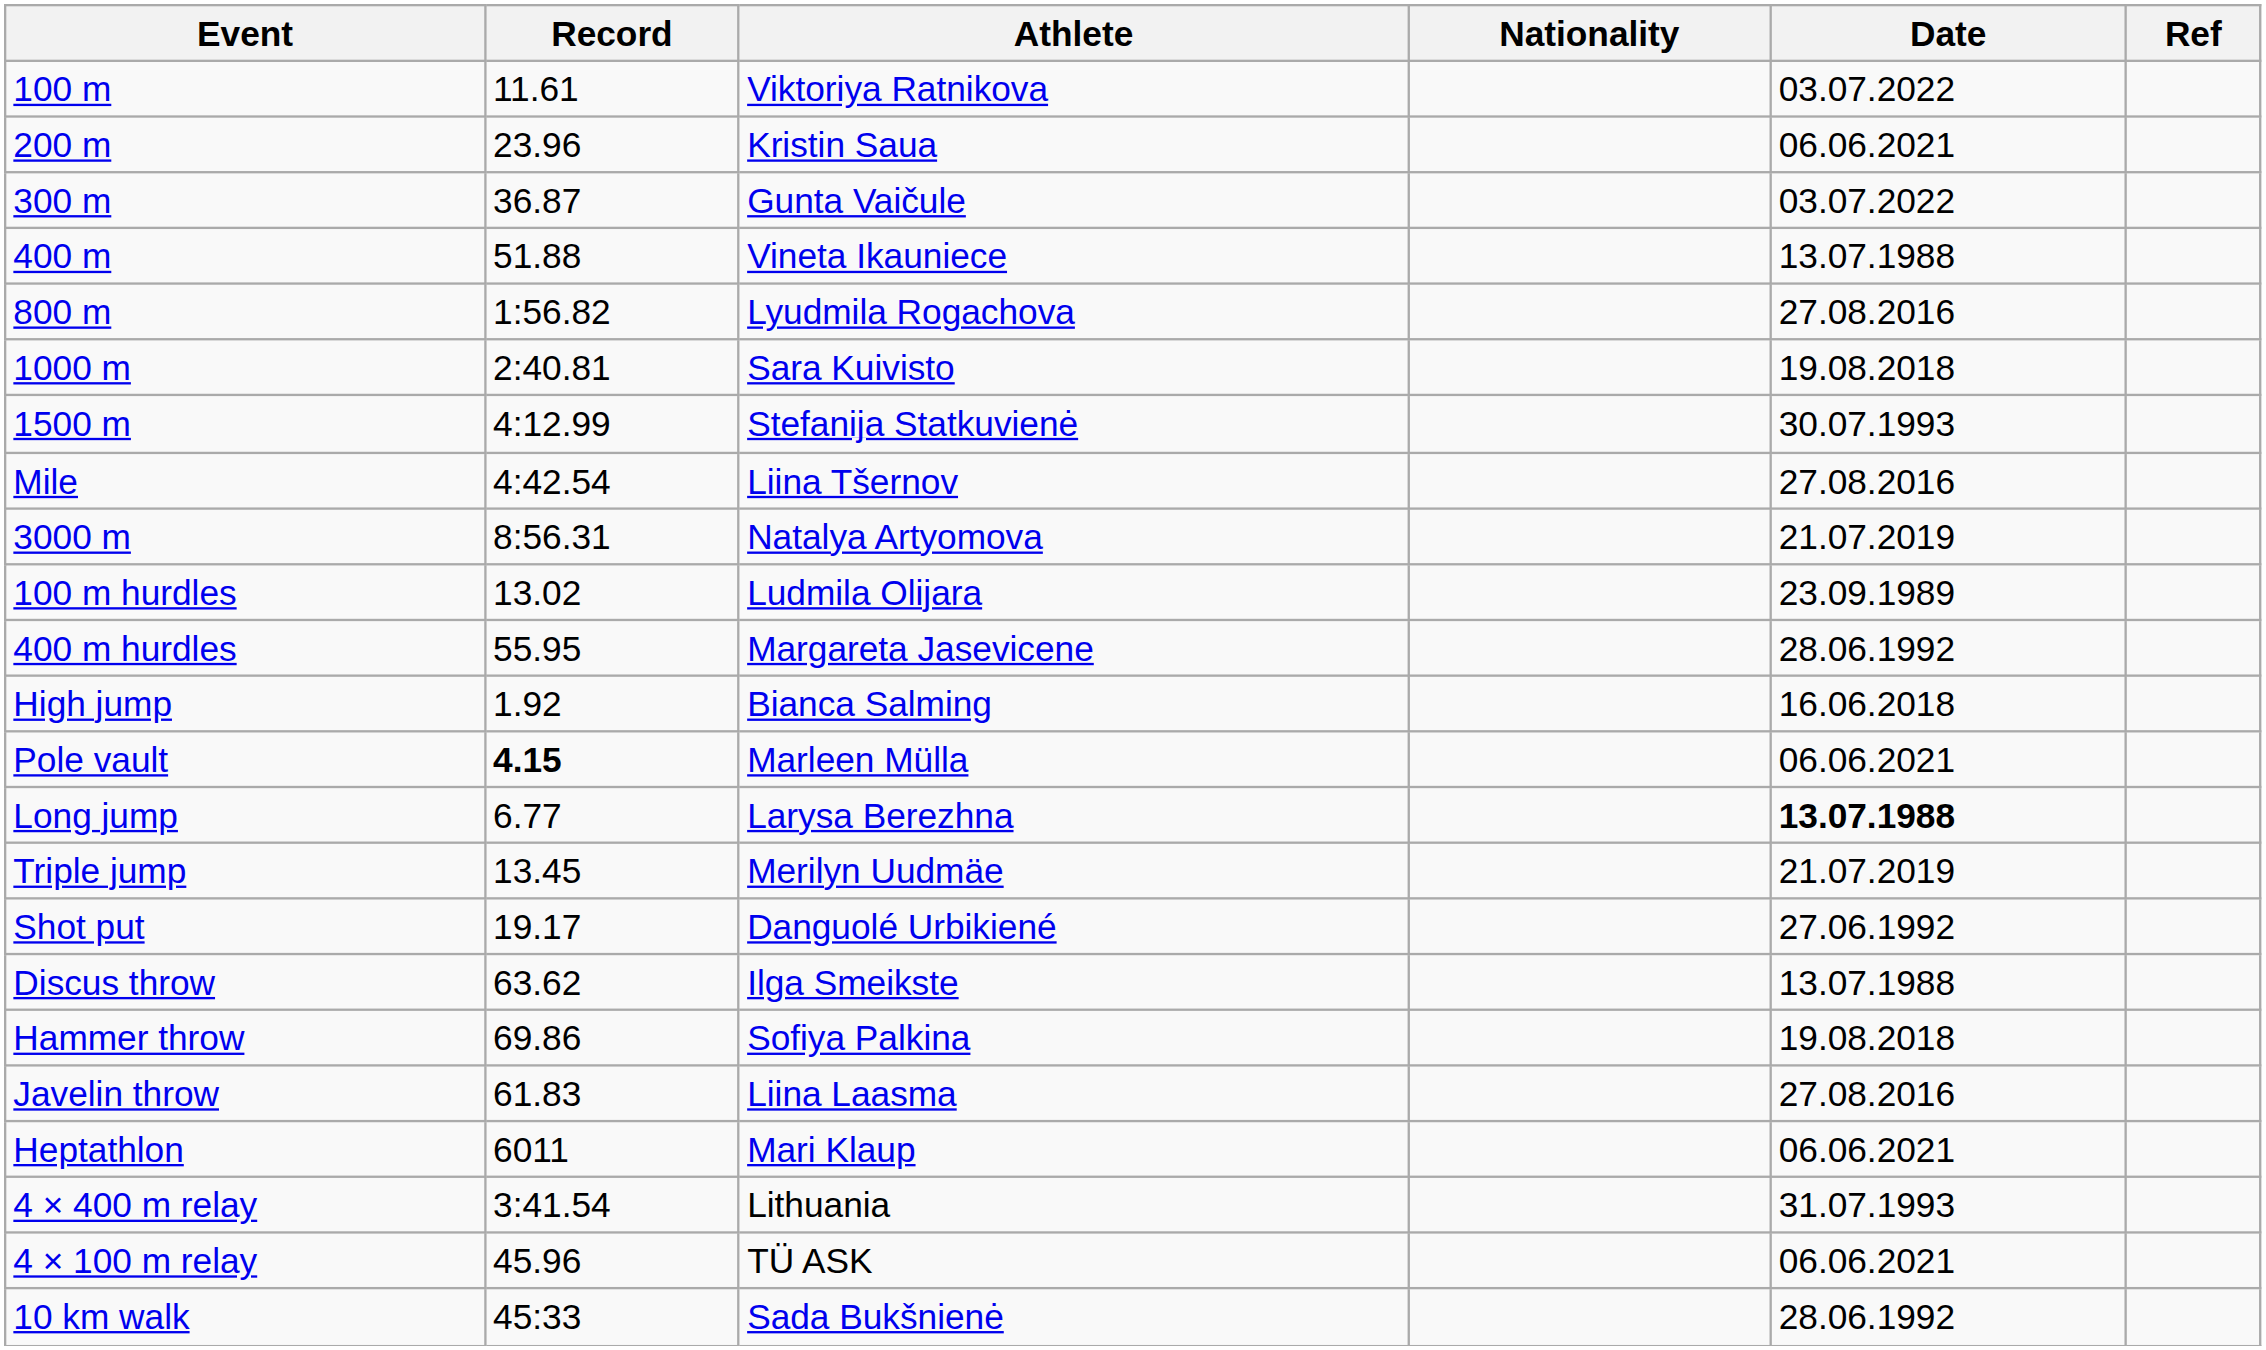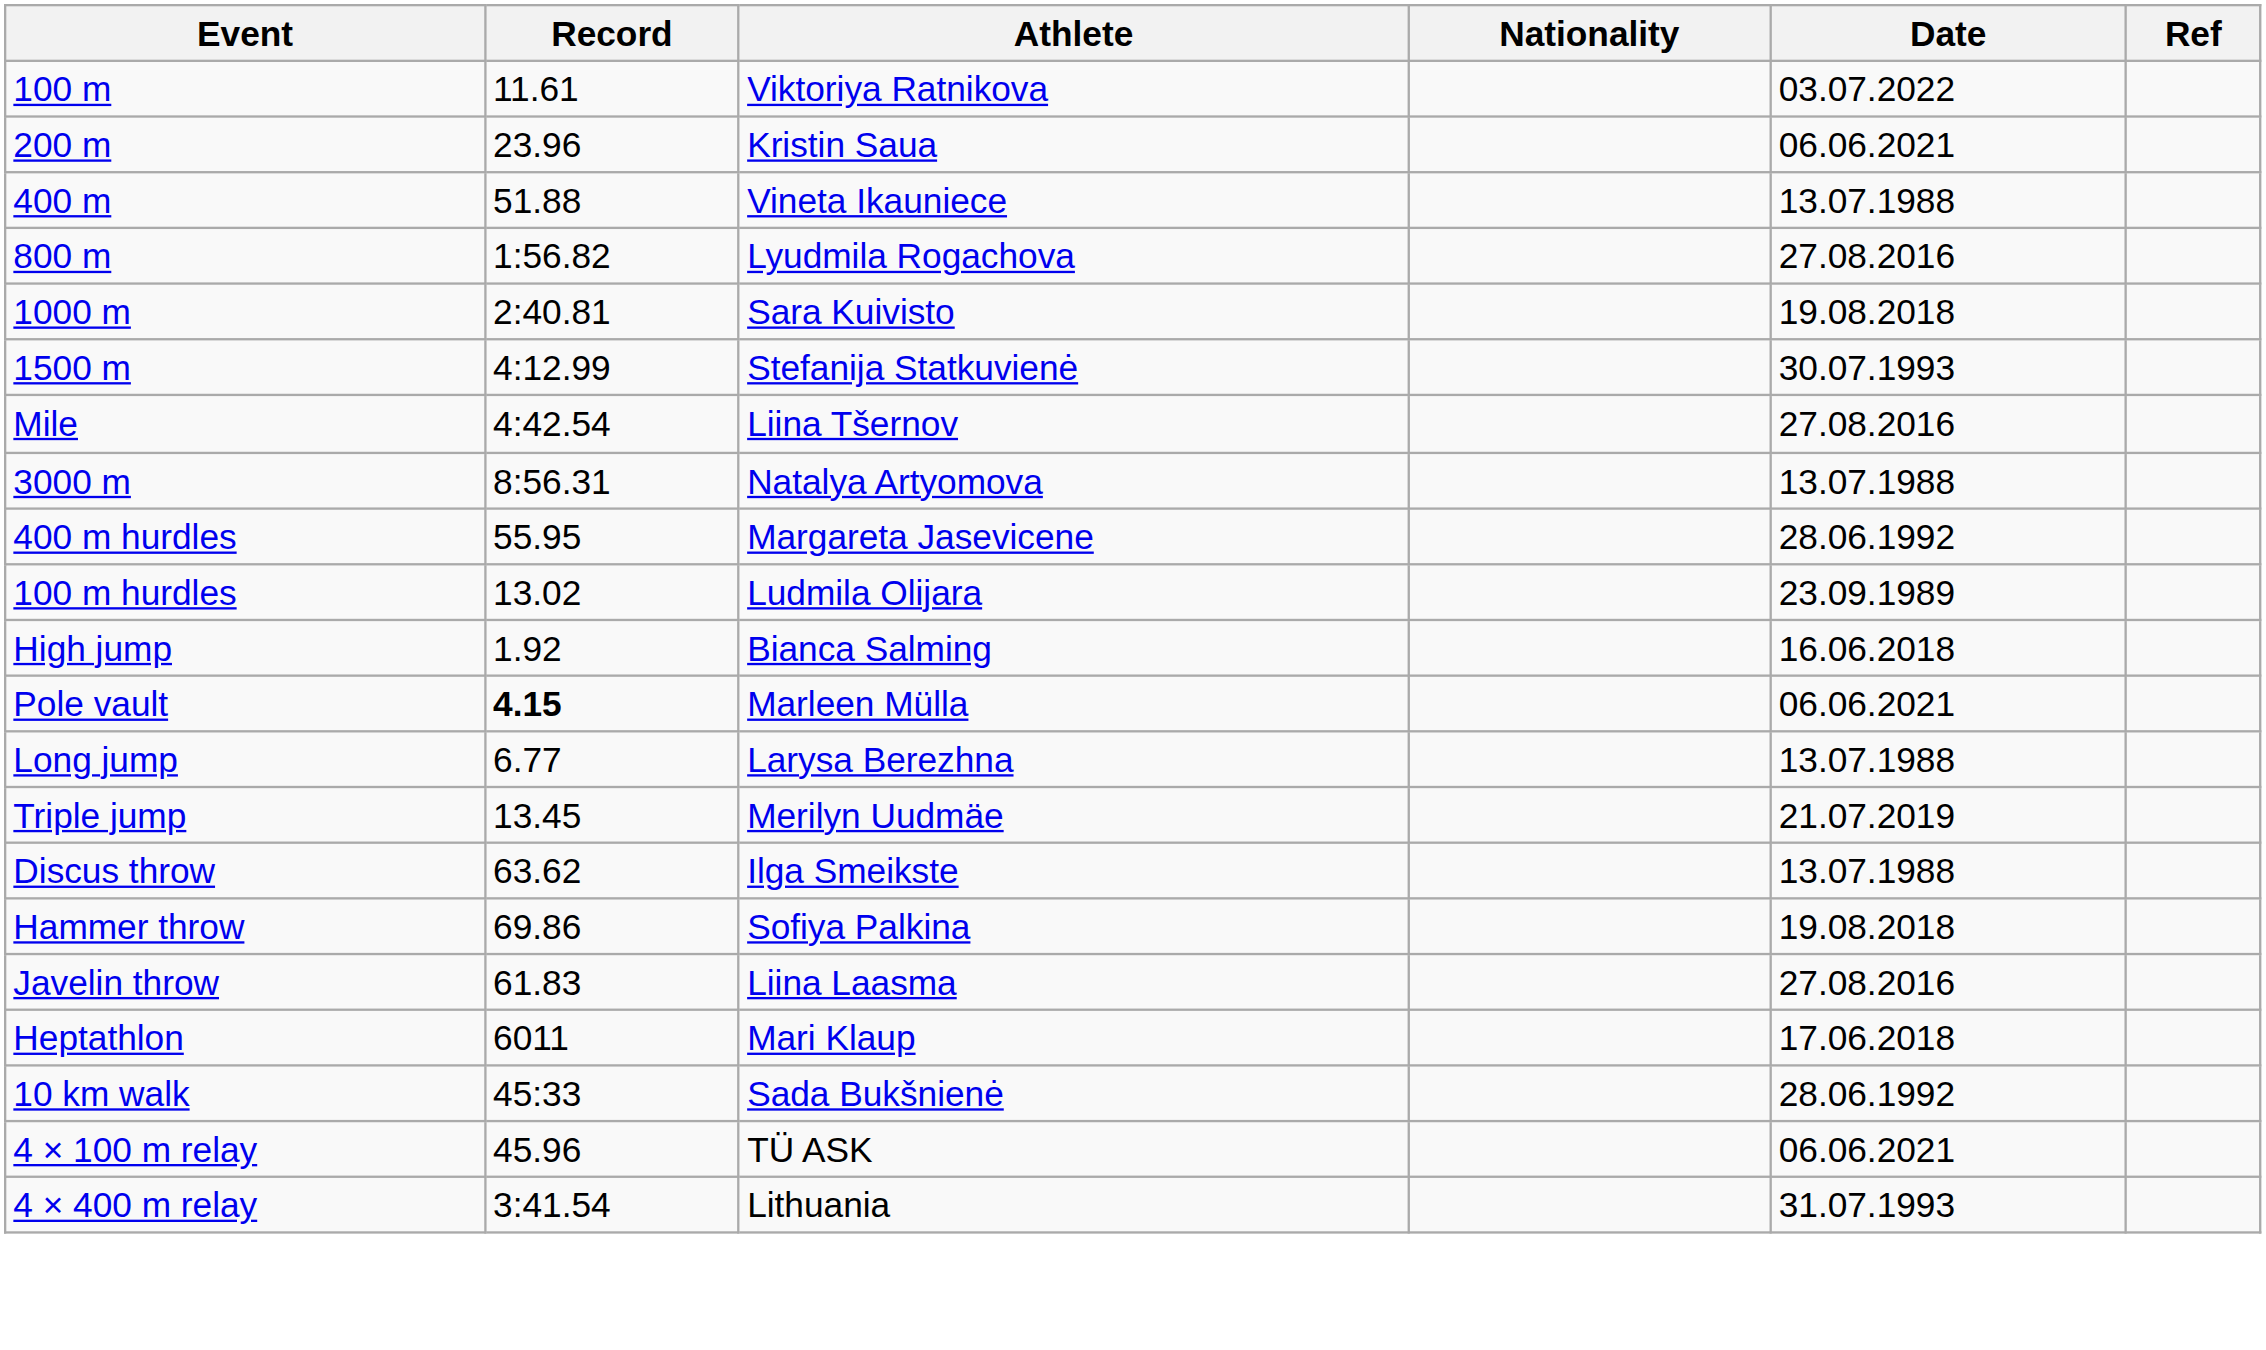 <table class="wikitable" style="font-size:95%; width: 77%;">
 <tr>
 <th>Event</th>
 <th>Record</th>
 <th>Athlete</th>
 <th>Nationality</th>
 <th>Date</th>
 <th>Ref</th>
 </tr>
 <tr>
 <td><a href='#'>100 m</a></td>
 <td>11.61</td>
 <td><a href='#'>Viktoriya Ratnikova</a></td>
 <td></td>
 <td>03.07.2022</td>
 <td></td>
 </tr>
 <tr>
 <td><a href='#'>200 m</a></td>
 <td>23.96</td>
 <td><a href='#'>Kristin Saua</a></td>
 <td></td>
 <td>06.06.2021</td>
-<td></td>
-</tr>
-<tr>
-<td><a href='#'>300 m</a></td>
-<td>36.87</td>
-<td><a href='#'>Gunta Vaičule</a></td>
-<td></td>
-<td>03.07.2022</td>
 <td></td>
 </tr>
 <tr>
 <td><a href='#'>400 m</a></td>
 <td>51.88</td>
 <td><a href='#'>Vineta Ikauniece</a></td>
 <td></td>
 <td>13.07.1988</td>
 <td></td>
 </tr>
 <tr>
 <td><a href='#'>800 m</a></td>
 <td>1:56.82</td>
 <td><a href='#'>Lyudmila Rogachova</a></td>
 <td></td>
 <td>27.08.2016</td>
 <td></td>
 </tr>
 <tr>
 <td><a href='#'>1000 m</a></td>
 <td>2:40.81</td>
 <td><a href='#'>Sara Kuivisto</a></td>
 <td></td>
 <td>19.08.2018</td>
 <td></td>
 </tr>
 <tr>
 <td><a href='#'>1500 m</a></td>
 <td>4:12.99</td>
 <td><a href='#'>Stefanija Statkuvienė</a></td>
 <td></td>
 <td>30.07.1993</td>
 <td></td>
 </tr>
 <tr>
 <td><a href='#'>Mile</a></td>
 <td>4:42.54</td>
 <td><a href='#'>Liina Tšernov</a></td>
 <td></td>
 <td>27.08.2016</td>
 <td></td>
 </tr>
 <tr>
 <td><a href='#'>3000 m</a></td>
 <td>8:56.31</td>
 <td><a href='#'>Natalya Artyomova</a></td>
 <td></td>
-<td>21.07.2019</td>
+<td>13.07.1988</td>
+<td></td>
+</tr>
+<tr>
+<td><a href='#'>400 m hurdles</a></td>
+<td>55.95</td>
+<td><a href='#'>Margareta Jasevicene</a></td>
+<td></td>
+<td>28.06.1992</td>
 <td></td>
 </tr>
 <tr>
 <td><a href='#'>100 m hurdles</a></td>
 <td>13.02</td>
 <td><a href='#'>Ludmila Olijara</a></td>
 <td></td>
 <td>23.09.1989</td>
-<td></td>
-</tr>
-<tr>
-<td><a href='#'>400 m hurdles</a></td>
-<td>55.95</td>
-<td><a href='#'>Margareta Jasevicene</a></td>
-<td></td>
-<td>28.06.1992</td>
 <td></td>
 </tr>
 <tr>
 <td><a href='#'>High jump</a></td>
 <td>1.92</td>
 <td><a href='#'>Bianca Salming</a></td>
 <td></td>
 <td>16.06.2018</td>
 <td></td>
 </tr>
 <tr>
 <td><a href='#'>Pole vault</a></td>
 <td><strong>4.15</strong></td>
 <td><a href='#'>Marleen Mülla</a></td>
 <td></td>
 <td>06.06.2021</td>
 <td></td>
 </tr>
 <tr>
 <td><a href='#'>Long jump</a></td>
 <td>6.77</td>
 <td><a href='#'>Larysa Berezhna</a></td>
 <td></td>
-<td><strong>13.07.1988</strong></td>
+<td>13.07.1988</td>
 <td></td>
 </tr>
 <tr>
 <td><a href='#'>Triple jump</a></td>
 <td>13.45</td>
 <td><a href='#'>Merilyn Uudmäe</a></td>
 <td></td>
 <td>21.07.2019</td>
-<td></td>
-</tr>
-<tr>
-<td><a href='#'>Shot put</a></td>
-<td>19.17</td>
-<td><a href='#'>Danguolé Urbikiené</a></td>
-<td></td>
-<td>27.06.1992</td>
 <td></td>
 </tr>
 <tr>
 <td><a href='#'>Discus throw</a></td>
 <td>63.62</td>
 <td><a href='#'>Ilga Smeikste</a></td>
 <td></td>
 <td>13.07.1988</td>
 <td></td>
 </tr>
 <tr>
 <td><a href='#'>Hammer throw</a></td>
 <td>69.86</td>
 <td><a href='#'>Sofiya Palkina</a></td>
 <td></td>
 <td>19.08.2018</td>
 <td></td>
 </tr>
 <tr>
 <td><a href='#'>Javelin throw</a></td>
 <td>61.83</td>
 <td><a href='#'>Liina Laasma</a></td>
 <td></td>
 <td>27.08.2016</td>
 <td></td>
 </tr>
 <tr>
 <td><a href='#'>Heptathlon</a></td>
 <td>6011</td>
 <td><a href='#'>Mari Klaup</a></td>
 <td></td>
+<td>17.06.2018</td>
+<td></td>
+</tr>
+<tr>
+<td><a href='#'>10 km walk</a></td>
+<td>45:33</td>
+<td><a href='#'>Sada Bukšnienė</a></td>
+<td></td>
+<td>28.06.1992</td>
+<td></td>
+</tr>
+<tr>
+<td><a href='#'>4 × 100 m relay</a></td>
+<td>45.96</td>
+<td>TÜ ASK</td>
+<td></td>
 <td>06.06.2021</td>
 <td></td>
 </tr>
 <tr>
 <td><a href='#'>4 × 400 m relay</a></td>
 <td>3:41.54</td>
 <td>Lithuania</td>
 <td></td>
 <td>31.07.1993</td>
 <td></td>
 </tr>
-<tr>
-<td><a href='#'>4 × 100 m relay</a></td>
-<td>45.96</td>
-<td>TÜ ASK</td>
-<td></td>
-<td>06.06.2021</td>
-<td></td>
-</tr>
-<tr>
-<td><a href='#'>10 km walk</a></td>
-<td>45:33</td>
-<td><a href='#'>Sada Bukšnienė</a></td>
-<td></td>
-<td>28.06.1992</td>
-<td></td>
-</tr>
 </table>
